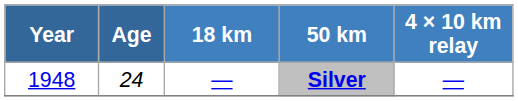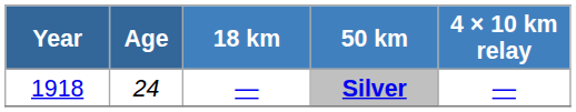 <table class="wikitable" style="font-size:95%; text-align:center; border:grey solid 1px; border-collapse:collapse; background:#ffffff;">
 <tr>
 <th style="background-color:#369; color:white; width:60px;"> Year </th>
 <th style="background-color:#369; color:white; width:40px;"> Age </th>
 <th style="background-color:#4180be; color:white; width:75px;"> 18 km </th>
 <th style="background-color:#4180be; color:white; width:75px;"> 50 km </th>
 <th style="background-color:#4180be; color:white; width:75px;"> 4 × 10 km <br> relay </th>
 </tr>
 <tr>
-<td><a href='#'>1948</a></td>
+<td><a href='#'>1918</a></td>
 <td><em>24</em></td>
 <td><a href='#'>—</a></td>
 <td style="background:silver;"><a href='#'><strong>Silver</strong></a></td>
 <td><a href='#'>—</a></td>
 </tr>
 <tr>
 </tr>
 </table>
